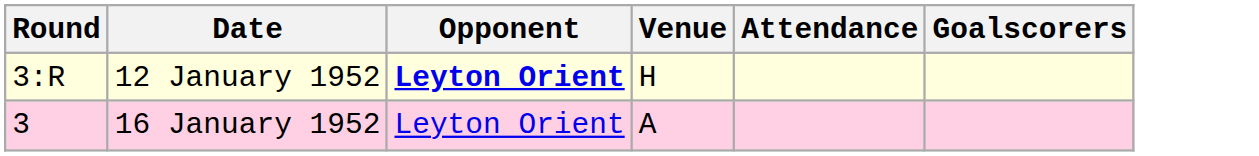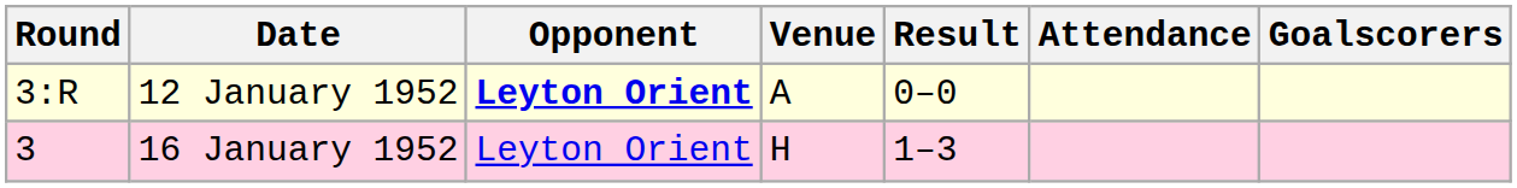 <table class="wikitable">
 <tr>
 <th>Round</th>
 <th>Date</th>
 <th>Opponent</th>
 <th>Venue</th>
+<th>Result</th>
 <th>Attendance</th>
 <th>Goalscorers</th>
 </tr>
 <tr style="background-color: #ffffdd;">
 <td>3:R</td>
 <td>12 January 1952</td>
 <td><strong><a href='#'>Leyton Orient</a></strong></td>
-<td>H</td>
+<td>A</td>
+<td>0–0</td>
 <td></td>
 <td></td>
 </tr>
 <tr style="background-color: #ffd0e3;">
 <td>3</td>
 <td>16 January 1952</td>
 <td><a href='#'>Leyton Orient</a></td>
-<td>A</td>
+<td>H</td>
+<td>1–3</td>
 <td></td>
 <td></td>
 </tr>
 </table>
